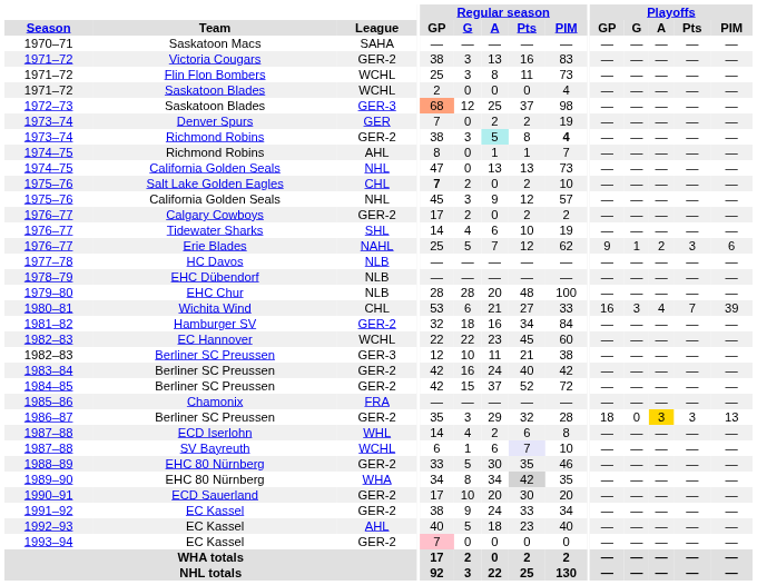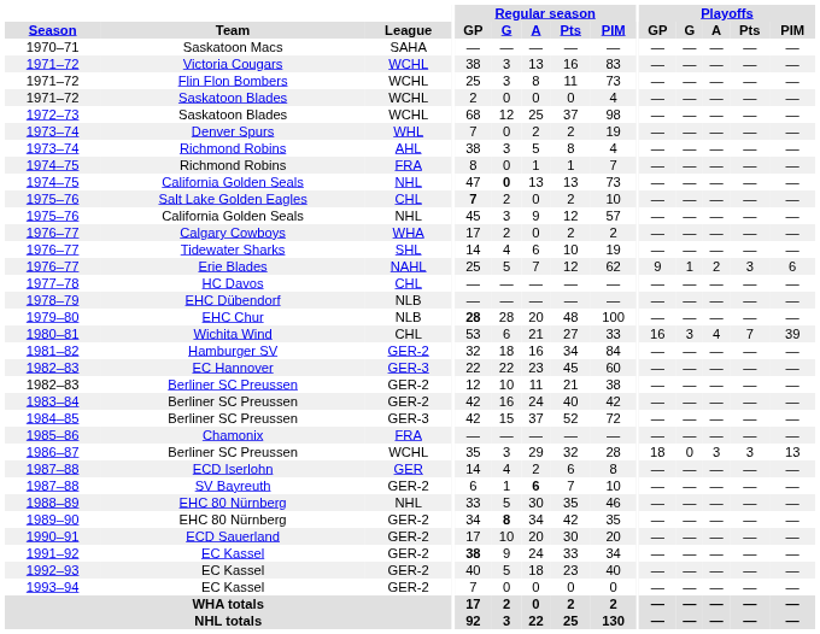 <table border="0" cellpadding="1" cellspacing="0" style="text-align:center; width:60em">
 <tr bgcolor="#e0e0e0">
 <th colspan="3" bgcolor="#ffffff"></th>
 <th rowspan="100" bgcolor="#ffffff"></th>
 <th colspan="5"><a href='#'>Regular season</a></th>
 <th rowspan="100" bgcolor="#ffffff"></th>
 <th colspan="5"><a href='#'>Playoffs</a></th>
 </tr>
 <tr bgcolor="#e0e0e0">
 <th><a href='#'>Season</a></th>
 <th>Team</th>
 <th>League</th>
 <th>GP</th>
 <th><a href='#'>G</a></th>
 <th><a href='#'>A</a></th>
 <th><a href='#'>Pts</a></th>
 <th><a href='#'>PIM</a></th>
 <th>GP</th>
 <th>G</th>
 <th>A</th>
 <th>Pts</th>
 <th>PIM</th>
 </tr>
 <tr>
 <td>1970–71</td>
 <td>Saskatoon Macs</td>
 <td>SAHA</td>
 <td>—</td>
 <td>—</td>
 <td>—</td>
 <td>—</td>
 <td>—</td>
 <td>—</td>
 <td>—</td>
 <td>—</td>
 <td>—</td>
 <td>—</td>
 </tr>
 <tr bgcolor="#f0f0f0">
 <td><a href='#'>1971–72</a></td>
 <td><a href='#'>Victoria Cougars</a></td>
-<td>GER-2</td>
+<td><a href='#'>WCHL</a></td>
 <td>38</td>
 <td>3</td>
 <td>13</td>
 <td>16</td>
 <td>83</td>
 <td>—</td>
 <td>—</td>
 <td>—</td>
 <td>—</td>
 <td>—</td>
 </tr>
 <tr>
 <td>1971–72</td>
 <td><a href='#'>Flin Flon Bombers</a></td>
 <td>WCHL</td>
 <td>25</td>
 <td>3</td>
 <td>8</td>
 <td>11</td>
 <td>73</td>
 <td>—</td>
 <td>—</td>
 <td>—</td>
 <td>—</td>
 <td>—</td>
 </tr>
 <tr bgcolor="#f0f0f0">
 <td>1971–72</td>
 <td><a href='#'>Saskatoon Blades</a></td>
 <td>WCHL</td>
 <td>2</td>
 <td>0</td>
 <td>0</td>
 <td>0</td>
 <td>4</td>
 <td>—</td>
 <td>—</td>
 <td>—</td>
 <td>—</td>
 <td>—</td>
 </tr>
 <tr>
 <td><a href='#'>1972–73</a></td>
 <td>Saskatoon Blades</td>
-<td><a href='#'>GER-3</a></td>
-<td style="background: lightsalmon;">68</td>
+<td>WCHL</td>
+<td>68</td>
 <td>12</td>
 <td>25</td>
 <td>37</td>
 <td>98</td>
 <td>—</td>
 <td>—</td>
 <td>—</td>
 <td>—</td>
 <td>—</td>
 </tr>
 <tr bgcolor="#f0f0f0">
 <td><a href='#'>1973–74</a></td>
 <td><a href='#'>Denver Spurs</a></td>
-<td><a href='#'>GER</a></td>
+<td><a href='#'>WHL</a></td>
 <td>7</td>
 <td>0</td>
 <td>2</td>
 <td>2</td>
 <td>19</td>
 <td>—</td>
 <td>—</td>
 <td>—</td>
 <td>—</td>
 <td>—</td>
 </tr>
 <tr>
 <td><a href='#'>1973–74</a></td>
 <td><a href='#'>Richmond Robins</a></td>
-<td>GER-2</td>
+<td><a href='#'>AHL</a></td>
 <td>38</td>
 <td>3</td>
-<td style="background: paleturquoise;">5</td>
+<td>5</td>
 <td>8</td>
-<td><strong>4</strong></td>
+<td>4</td>
 <td>—</td>
 <td>—</td>
 <td>—</td>
 <td>—</td>
 <td>—</td>
 </tr>
 <tr bgcolor="#f0f0f0">
 <td><a href='#'>1974–75</a></td>
 <td>Richmond Robins</td>
-<td>AHL</td>
+<td><a href='#'>FRA</a></td>
 <td>8</td>
 <td>0</td>
 <td>1</td>
 <td>1</td>
 <td>7</td>
 <td>—</td>
 <td>—</td>
 <td>—</td>
 <td>—</td>
 <td>—</td>
 </tr>
 <tr>
 <td><a href='#'>1974–75</a></td>
 <td><a href='#'>California Golden Seals</a></td>
 <td><a href='#'>NHL</a></td>
 <td>47</td>
-<td>0</td>
+<td><strong>0</strong></td>
 <td>13</td>
 <td>13</td>
 <td>73</td>
 <td>—</td>
 <td>—</td>
 <td>—</td>
 <td>—</td>
 <td>—</td>
 </tr>
 <tr bgcolor="#f0f0f0">
 <td><a href='#'>1975–76</a></td>
 <td><a href='#'>Salt Lake Golden Eagles</a></td>
 <td><a href='#'>CHL</a></td>
 <td><strong>7</strong></td>
 <td>2</td>
 <td>0</td>
 <td>2</td>
 <td>10</td>
 <td>—</td>
 <td>—</td>
 <td>—</td>
 <td>—</td>
 <td>—</td>
 </tr>
 <tr>
 <td><a href='#'>1975–76</a></td>
 <td>California Golden Seals</td>
 <td>NHL</td>
 <td>45</td>
 <td>3</td>
 <td>9</td>
 <td>12</td>
 <td>57</td>
 <td>—</td>
 <td>—</td>
 <td>—</td>
 <td>—</td>
 <td>—</td>
 </tr>
 <tr bgcolor="#f0f0f0">
 <td><a href='#'>1976–77</a></td>
 <td><a href='#'>Calgary Cowboys</a></td>
-<td>GER-2</td>
+<td><a href='#'>WHA</a></td>
 <td>17</td>
 <td>2</td>
 <td>0</td>
 <td>2</td>
 <td>2</td>
 <td>—</td>
 <td>—</td>
 <td>—</td>
 <td>—</td>
 <td>—</td>
 </tr>
 <tr>
 <td><a href='#'>1976–77</a></td>
 <td><a href='#'>Tidewater Sharks</a></td>
 <td><a href='#'>SHL</a></td>
 <td>14</td>
 <td>4</td>
 <td>6</td>
 <td>10</td>
 <td>19</td>
 <td>—</td>
 <td>—</td>
 <td>—</td>
 <td>—</td>
 <td>—</td>
 </tr>
 <tr bgcolor="#f0f0f0">
 <td><a href='#'>1976–77</a></td>
 <td><a href='#'>Erie Blades</a></td>
 <td><a href='#'>NAHL</a></td>
 <td>25</td>
 <td>5</td>
 <td>7</td>
 <td>12</td>
 <td>62</td>
 <td>9</td>
 <td>1</td>
 <td>2</td>
 <td>3</td>
 <td>6</td>
 </tr>
 <tr>
 <td><a href='#'>1977–78</a></td>
 <td><a href='#'>HC Davos</a></td>
-<td><a href='#'>NLB</a></td>
+<td><a href='#'>CHL</a></td>
 <td>—</td>
 <td>—</td>
 <td>—</td>
 <td>—</td>
 <td>—</td>
 <td>—</td>
 <td>—</td>
 <td>—</td>
 <td>—</td>
 <td>—</td>
 </tr>
 <tr bgcolor="#f0f0f0">
 <td><a href='#'>1978–79</a></td>
 <td><a href='#'>EHC Dübendorf</a></td>
 <td>NLB</td>
 <td>—</td>
 <td>—</td>
 <td>—</td>
 <td>—</td>
 <td>—</td>
 <td>—</td>
 <td>—</td>
 <td>—</td>
 <td>—</td>
 <td>—</td>
 </tr>
 <tr>
 <td><a href='#'>1979–80</a></td>
 <td><a href='#'>EHC Chur</a></td>
 <td>NLB</td>
-<td>28</td>
+<td><strong>28</strong></td>
 <td>28</td>
 <td>20</td>
 <td>48</td>
 <td>100</td>
 <td>—</td>
 <td>—</td>
 <td>—</td>
 <td>—</td>
 <td>—</td>
 </tr>
 <tr bgcolor="#f0f0f0">
 <td><a href='#'>1980–81</a></td>
 <td><a href='#'>Wichita Wind</a></td>
 <td>CHL</td>
 <td>53</td>
 <td>6</td>
 <td>21</td>
 <td>27</td>
 <td>33</td>
 <td>16</td>
 <td>3</td>
 <td>4</td>
 <td>7</td>
 <td>39</td>
 </tr>
 <tr>
 <td><a href='#'>1981–82</a></td>
 <td><a href='#'>Hamburger SV</a></td>
 <td><a href='#'>GER-2</a></td>
 <td>32</td>
 <td>18</td>
 <td>16</td>
 <td>34</td>
 <td>84</td>
 <td>—</td>
 <td>—</td>
 <td>—</td>
 <td>—</td>
 <td>—</td>
 </tr>
 <tr bgcolor="#f0f0f0">
 <td><a href='#'>1982–83</a></td>
 <td><a href='#'>EC Hannover</a></td>
-<td>WCHL</td>
+<td><a href='#'>GER-3</a></td>
 <td>22</td>
 <td>22</td>
 <td>23</td>
 <td>45</td>
 <td>60</td>
 <td>—</td>
 <td>—</td>
 <td>—</td>
 <td>—</td>
 <td>—</td>
 </tr>
 <tr>
 <td>1982–83</td>
 <td><a href='#'>Berliner SC Preussen</a></td>
-<td>GER-3</td>
+<td>GER-2</td>
 <td>12</td>
 <td>10</td>
 <td>11</td>
 <td>21</td>
 <td>38</td>
 <td>—</td>
 <td>—</td>
 <td>—</td>
 <td>—</td>
 <td>—</td>
 </tr>
 <tr bgcolor="#f0f0f0">
 <td><a href='#'>1983–84</a></td>
 <td>Berliner SC Preussen</td>
 <td>GER-2</td>
 <td>42</td>
 <td>16</td>
 <td>24</td>
 <td>40</td>
 <td>42</td>
 <td>—</td>
 <td>—</td>
 <td>—</td>
 <td>—</td>
 <td>—</td>
 </tr>
 <tr>
 <td><a href='#'>1984–85</a></td>
 <td>Berliner SC Preussen</td>
-<td>GER-2</td>
+<td>GER-3</td>
 <td>42</td>
 <td>15</td>
 <td>37</td>
 <td>52</td>
 <td>72</td>
 <td>—</td>
 <td>—</td>
 <td>—</td>
 <td>—</td>
 <td>—</td>
 </tr>
 <tr bgcolor="#f0f0f0">
 <td><a href='#'>1985–86</a></td>
 <td><a href='#'>Chamonix</a></td>
 <td><a href='#'>FRA</a></td>
 <td>—</td>
 <td>—</td>
 <td>—</td>
 <td>—</td>
 <td>—</td>
 <td>—</td>
 <td>—</td>
 <td>—</td>
 <td>—</td>
 <td>—</td>
 </tr>
 <tr>
 <td><a href='#'>1986–87</a></td>
 <td>Berliner SC Preussen</td>
-<td>GER-2</td>
+<td>WCHL</td>
 <td>35</td>
 <td>3</td>
 <td>29</td>
 <td>32</td>
 <td>28</td>
 <td>18</td>
 <td>0</td>
-<td style="background: gold;">3</td>
+<td>3</td>
 <td>3</td>
 <td>13</td>
 </tr>
 <tr bgcolor="#f0f0f0">
 <td><a href='#'>1987–88</a></td>
 <td><a href='#'>ECD Iserlohn</a></td>
-<td><a href='#'>WHL</a></td>
+<td><a href='#'>GER</a></td>
 <td>14</td>
 <td>4</td>
 <td>2</td>
 <td>6</td>
 <td>8</td>
 <td>—</td>
 <td>—</td>
 <td>—</td>
 <td>—</td>
 <td>—</td>
 </tr>
 <tr>
 <td><a href='#'>1987–88</a></td>
 <td><a href='#'>SV Bayreuth</a></td>
-<td><a href='#'>WCHL</a></td>
+<td>GER-2</td>
 <td>6</td>
 <td>1</td>
-<td>6</td>
-<td style="background: lavender;">7</td>
+<td><strong>6</strong></td>
+<td>7</td>
 <td>10</td>
 <td>—</td>
 <td>—</td>
 <td>—</td>
 <td>—</td>
 <td>—</td>
 </tr>
 <tr bgcolor="#f0f0f0">
 <td><a href='#'>1988–89</a></td>
 <td><a href='#'>EHC 80 Nürnberg</a></td>
-<td>GER-2</td>
+<td>NHL</td>
 <td>33</td>
 <td>5</td>
 <td>30</td>
 <td>35</td>
 <td>46</td>
 <td>—</td>
 <td>—</td>
 <td>—</td>
 <td>—</td>
 <td>—</td>
 </tr>
 <tr>
 <td><a href='#'>1989–90</a></td>
 <td>EHC 80 Nürnberg</td>
-<td><a href='#'>WHA</a></td>
+<td>GER-2</td>
 <td>34</td>
-<td>8</td>
+<td><strong>8</strong></td>
 <td>34</td>
-<td style="background: lightgrey;">42</td>
+<td>42</td>
 <td>35</td>
 <td>—</td>
 <td>—</td>
 <td>—</td>
 <td>—</td>
 <td>—</td>
 </tr>
 <tr bgcolor="#f0f0f0">
 <td><a href='#'>1990–91</a></td>
 <td><a href='#'>ECD Sauerland</a></td>
 <td>GER-2</td>
 <td>17</td>
 <td>10</td>
 <td>20</td>
 <td>30</td>
 <td>20</td>
 <td>—</td>
 <td>—</td>
 <td>—</td>
 <td>—</td>
 <td>—</td>
 </tr>
 <tr>
 <td><a href='#'>1991–92</a></td>
 <td><a href='#'>EC Kassel</a></td>
 <td>GER-2</td>
-<td>38</td>
+<td><strong>38</strong></td>
 <td>9</td>
 <td>24</td>
 <td>33</td>
 <td>34</td>
 <td>—</td>
 <td>—</td>
 <td>—</td>
 <td>—</td>
 <td>—</td>
 </tr>
 <tr bgcolor="#f0f0f0">
 <td><a href='#'>1992–93</a></td>
 <td>EC Kassel</td>
-<td><a href='#'>AHL</a></td>
+<td>GER-2</td>
 <td>40</td>
 <td>5</td>
 <td>18</td>
 <td>23</td>
 <td>40</td>
 <td>—</td>
 <td>—</td>
 <td>—</td>
 <td>—</td>
 <td>—</td>
 </tr>
 <tr>
 <td><a href='#'>1993–94</a></td>
 <td>EC Kassel</td>
 <td>GER-2</td>
-<td style="background: pink;">7</td>
+<td>7</td>
 <td>0</td>
 <td>0</td>
 <td>0</td>
 <td>0</td>
 <td>—</td>
 <td>—</td>
 <td>—</td>
 <td>—</td>
 <td>—</td>
 </tr>
 <tr bgcolor="#e0e0e0">
 <th colspan="3">WHA totals</th>
 <th>17</th>
 <th>2</th>
 <th>0</th>
 <th>2</th>
 <th>2</th>
 <th>—</th>
 <th>—</th>
 <th>—</th>
 <th>—</th>
 <th>—</th>
 </tr>
 <tr bgcolor="#e0e0e0">
 <th colspan="3">NHL totals</th>
 <th>92</th>
 <th>3</th>
 <th>22</th>
 <th>25</th>
 <th>130</th>
 <th>—</th>
 <th>—</th>
 <th>—</th>
 <th>—</th>
 <th>—</th>
 </tr>
 </table>
